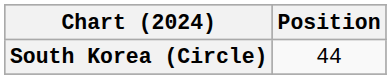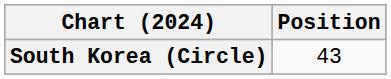 <table class="wikitable plainrowheaders" style="text-align:center">
 <tr>
 <th scope="col">Chart (2024)</th>
 <th scope="col">Position</th>
 </tr>
 <tr>
 <th scope="row">South Korea (Circle)</th>
-<td>44</td>
+<td>43</td>
 </tr>
 </table>
